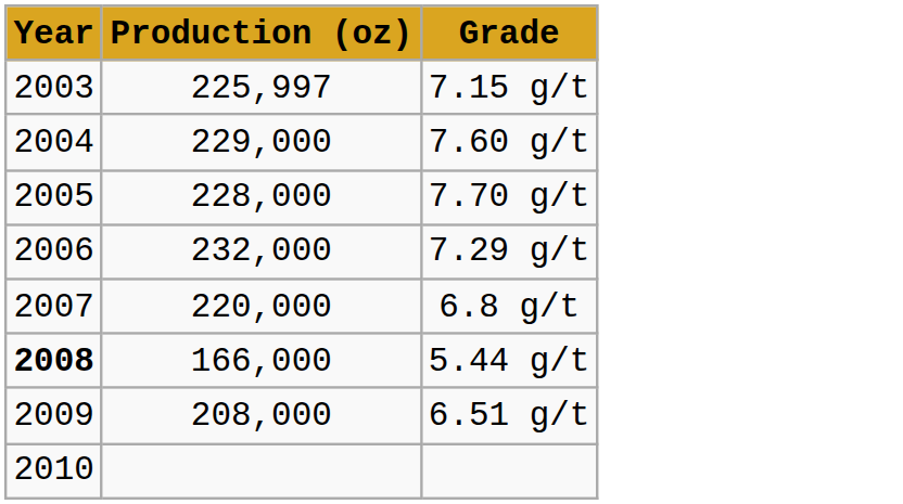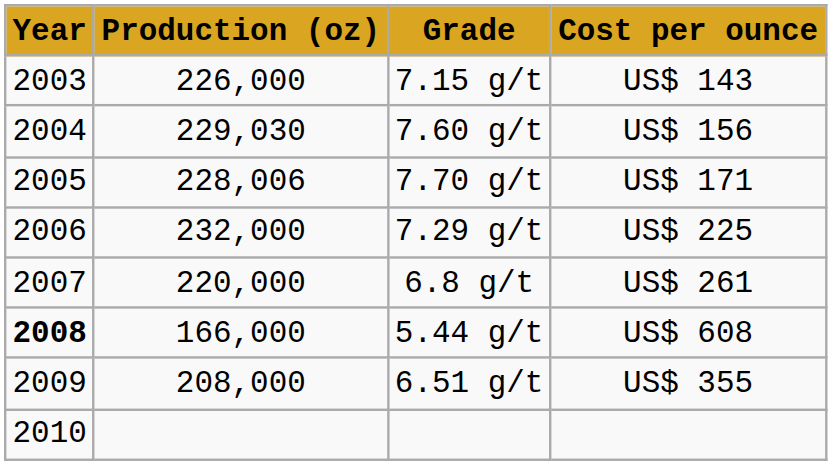 <table class="wikitable">
 <tr align="center" bgcolor="#DAA520">
 <td><strong>Year</strong></td>
 <td><strong>Production (oz)</strong></td>
 <td><strong>Grade</strong></td>
+<td><strong>Cost per ounce</strong></td>
 </tr>
 <tr align="center">
 <td>2003 </td>
-<td>225,997</td>
+<td>226,000</td>
 <td>7.15 g/t</td>
+<td>US$ 143</td>
 </tr>
 <tr align="center">
 <td>2004 </td>
-<td>229,000</td>
+<td>229,030</td>
 <td>7.60 g/t</td>
+<td>US$ 156</td>
 </tr>
 <tr align="center">
 <td>2005 </td>
-<td>228,000</td>
+<td>228,006</td>
 <td>7.70 g/t</td>
+<td>US$ 171</td>
 </tr>
 <tr align="center">
 <td>2006 </td>
 <td>232,000</td>
 <td>7.29 g/t</td>
+<td>US$ 225</td>
 </tr>
 <tr align="center">
 <td>2007 </td>
 <td>220,000</td>
 <td>6.8 g/t</td>
+<td>US$ 261</td>
 </tr>
 <tr align="center">
 <td><strong>2008 </strong></td>
 <td>166,000</td>
 <td>5.44 g/t</td>
+<td>US$ 608</td>
 </tr>
 <tr align="center">
 <td>2009 </td>
 <td>208,000</td>
 <td>6.51 g/t</td>
+<td>US$ 355</td>
 </tr>
 <tr align="center">
 <td>2010</td>
 <td></td>
 <td></td>
+<td></td>
 </tr>
 </table>
